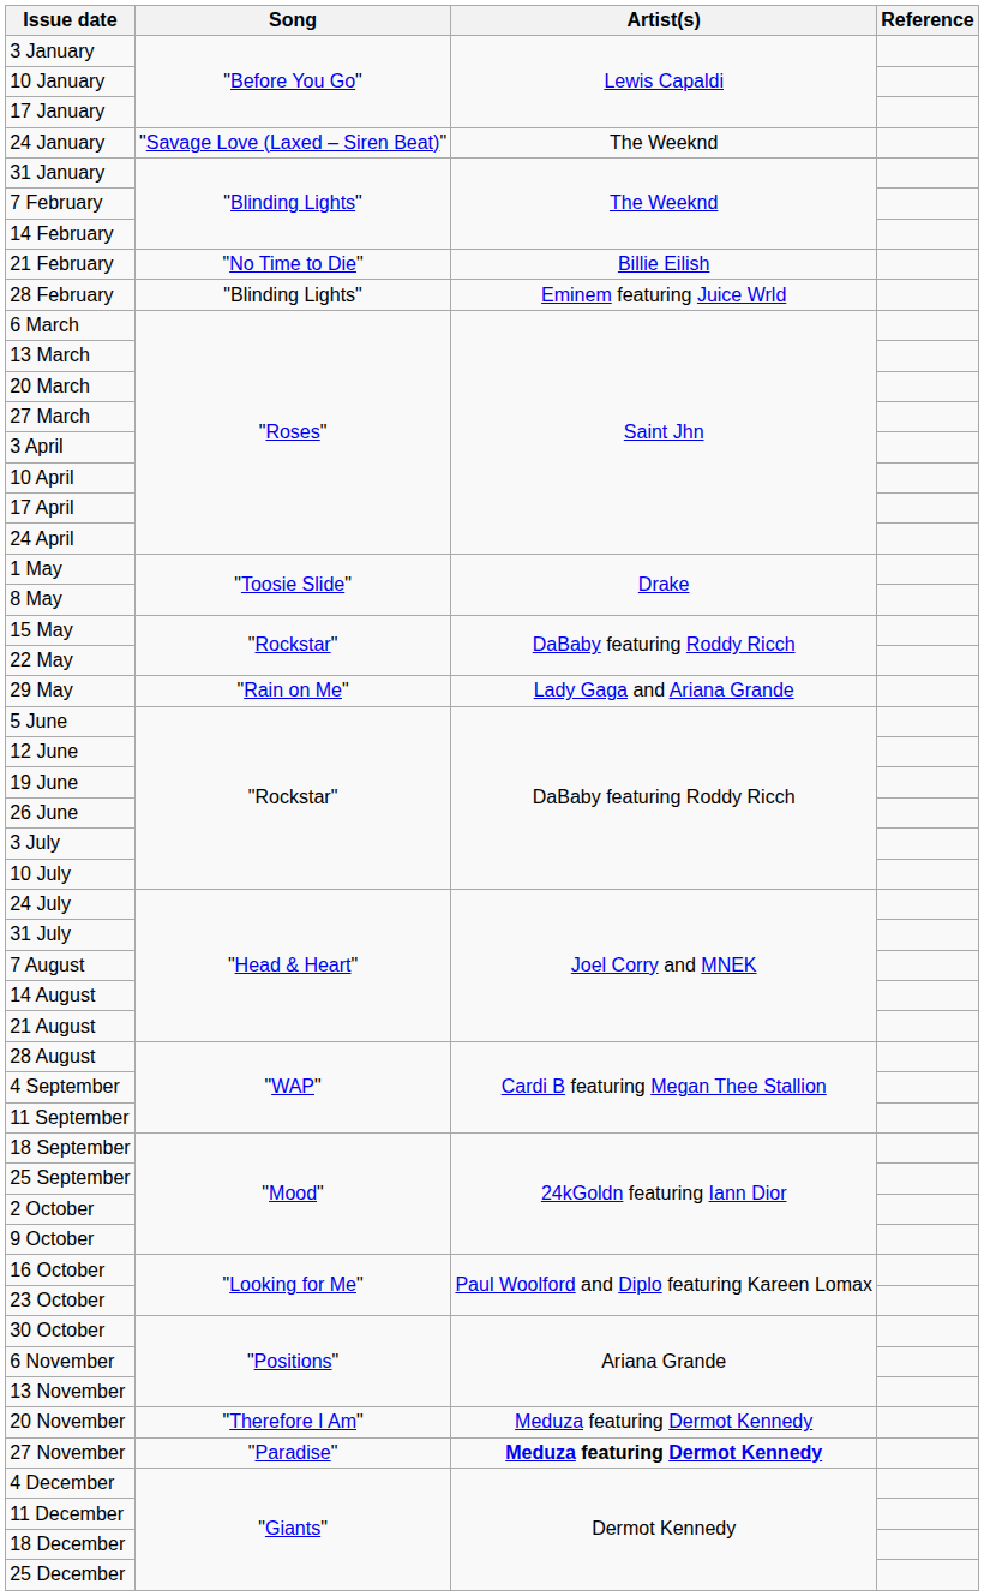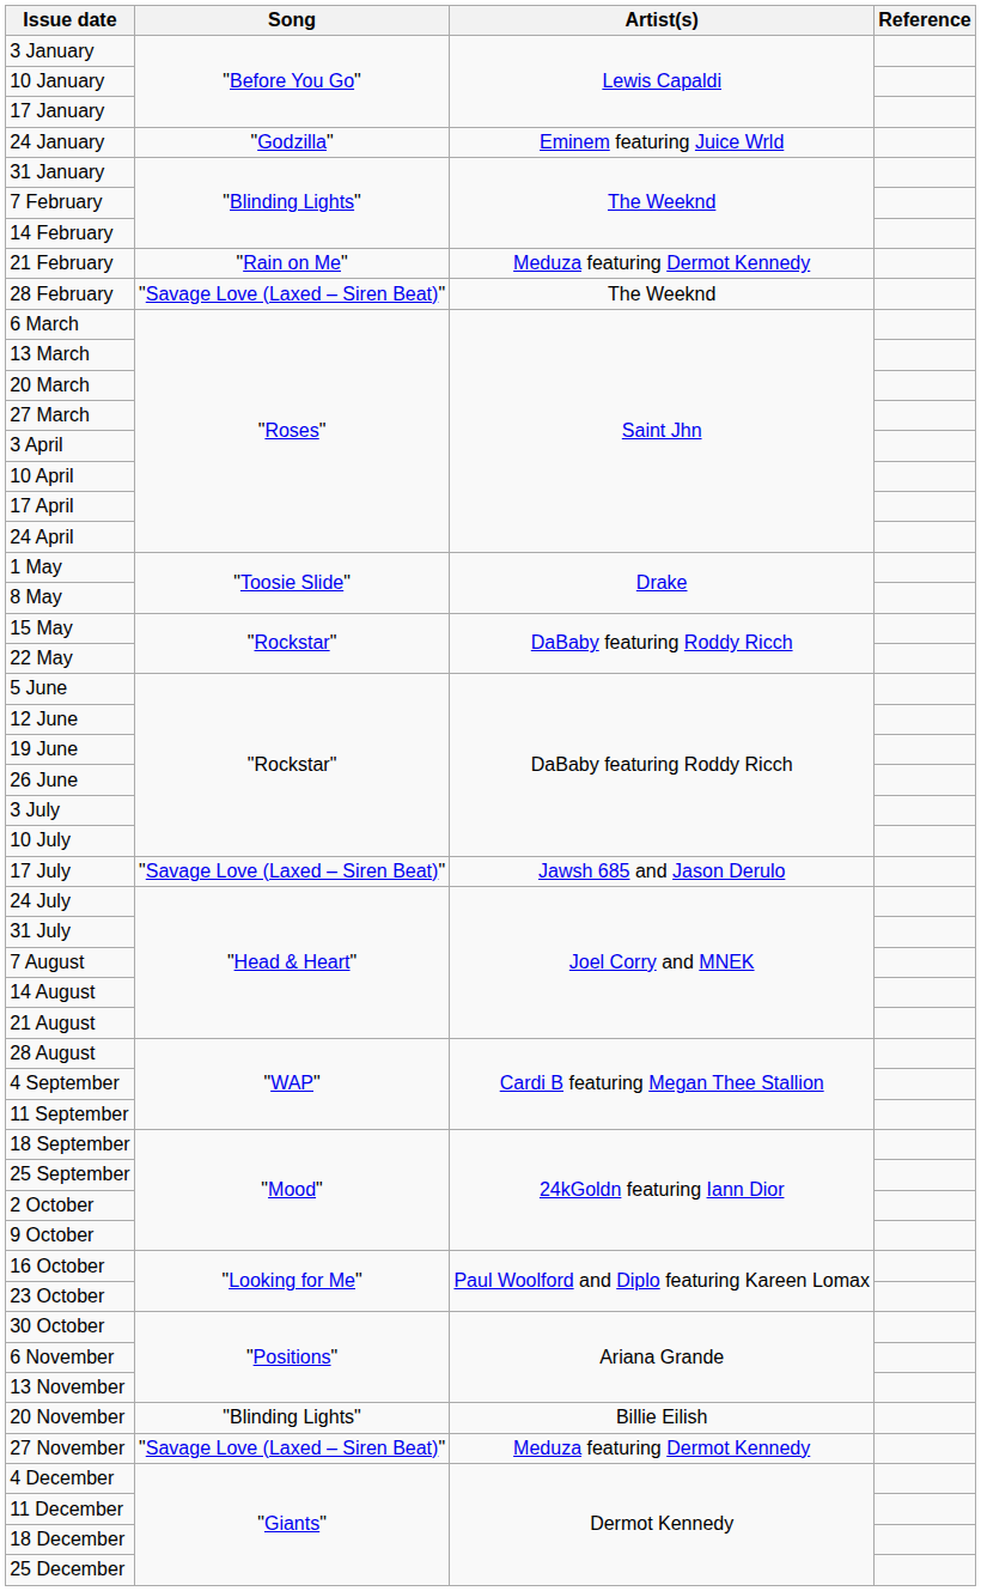 <table class="wikitable">
 <tr>
 <th>Issue date</th>
 <th>Song</th>
 <th>Artist(s)</th>
 <th>Reference</th>
 </tr>
 <tr>
 <td>3 January</td>
 <td align="center" rowspan="3">"<a href='#'>Before You Go</a>"</td>
 <td align="center" rowspan="3"><a href='#'>Lewis Capaldi</a></td>
 <td align="center"></td>
 </tr>
 <tr>
 <td>10 January</td>
 <td align="center"></td>
 </tr>
 <tr>
 <td>17 January</td>
 <td align="center"></td>
 </tr>
 <tr>
 <td>24 January</td>
-<td align="center">"<a href='#'>Savage Love (Laxed – Siren Beat)</a>"</td>
-<td align="center">The Weeknd</td>
+<td align="center">"<a href='#'>Godzilla</a>"</td>
+<td align="center"><a href='#'>Eminem</a> featuring <a href='#'>Juice Wrld</a></td>
 <td align="center"></td>
 </tr>
 <tr>
 <td>31 January</td>
 <td align="center" rowspan="3">"<a href='#'>Blinding Lights</a>"</td>
 <td align="center" rowspan="3"><a href='#'>The Weeknd</a></td>
 <td align="center"></td>
 </tr>
 <tr>
 <td>7 February</td>
 <td align="center"></td>
 </tr>
 <tr>
 <td>14 February</td>
 <td align="center"></td>
 </tr>
 <tr>
 <td>21 February</td>
-<td align="center">"<a href='#'>No Time to Die</a>"</td>
-<td align="center"><a href='#'>Billie Eilish</a></td>
+<td align="center">"<a href='#'>Rain on Me</a>"</td>
+<td align="center"><a href='#'>Meduza</a> featuring <a href='#'>Dermot Kennedy</a></td>
 <td align="center"></td>
 </tr>
 <tr>
 <td>28 February</td>
-<td align="center">"Blinding Lights"</td>
-<td align="center"><a href='#'>Eminem</a> featuring <a href='#'>Juice Wrld</a></td>
+<td align="center">"<a href='#'>Savage Love (Laxed – Siren Beat)</a>"</td>
+<td align="center">The Weeknd</td>
 <td align="center"></td>
 </tr>
 <tr>
 <td>6 March</td>
 <td align="center" rowspan="8">"<a href='#'>Roses</a>"</td>
 <td align="center" rowspan="8"><a href='#'>Saint Jhn</a></td>
 <td align="center"></td>
 </tr>
 <tr>
 <td>13 March</td>
 <td align="center"></td>
 </tr>
 <tr>
 <td>20 March</td>
 <td align="center"></td>
 </tr>
 <tr>
 <td>27 March</td>
 <td align="center"></td>
 </tr>
 <tr>
 <td>3 April</td>
 <td align="center"></td>
 </tr>
 <tr>
 <td>10 April</td>
 <td align="center"></td>
 </tr>
 <tr>
 <td>17 April</td>
 <td align="center"></td>
 </tr>
 <tr>
 <td>24 April</td>
 <td align="center"></td>
 </tr>
 <tr>
 <td>1 May</td>
 <td align="center" rowspan=2>"<a href='#'>Toosie Slide</a>"</td>
 <td align="center" rowspan=2><a href='#'>Drake</a></td>
 <td align="center"></td>
 </tr>
 <tr>
 <td>8 May</td>
 <td align="center"></td>
 </tr>
 <tr>
 <td>15 May</td>
 <td align="center" rowspan=2>"<a href='#'>Rockstar</a>"</td>
 <td align="center" rowspan=2><a href='#'>DaBaby</a> featuring <a href='#'>Roddy Ricch</a></td>
 <td align="center"></td>
 </tr>
 <tr>
 <td>22 May</td>
 <td align="center"></td>
 </tr>
 <tr>
-<td>29 May</td>
-<td align="center">"<a href='#'>Rain on Me</a>"</td>
-<td align="center"><a href='#'>Lady Gaga</a> and <a href='#'>Ariana Grande</a></td>
-<td align="center"></td>
-</tr>
-<tr>
 <td>5 June</td>
 <td align="center" rowspan=6>"Rockstar"</td>
 <td align="center" rowspan=6>DaBaby featuring Roddy Ricch</td>
 <td align="center"></td>
 </tr>
 <tr>
 <td>12 June</td>
 <td align="center"></td>
 </tr>
 <tr>
 <td>19 June</td>
 <td align="center"></td>
 </tr>
 <tr>
 <td>26 June</td>
 <td align="center"></td>
 </tr>
 <tr>
 <td>3 July</td>
 <td align="center"></td>
 </tr>
 <tr>
 <td>10 July</td>
+<td align="center"></td>
+</tr>
+<tr>
+<td>17 July</td>
+<td align="center">"<a href='#'>Savage Love (Laxed – Siren Beat)</a>"</td>
+<td align="center"><a href='#'>Jawsh 685</a> and <a href='#'>Jason Derulo</a></td>
 <td align="center"></td>
 </tr>
 <tr>
 <td>24 July</td>
 <td align="center" rowspan=5>"<a href='#'>Head & Heart</a>"</td>
 <td align="center" rowspan=5><a href='#'>Joel Corry</a> and <a href='#'>MNEK</a></td>
 <td align="center"></td>
 </tr>
 <tr>
 <td>31 July</td>
 <td align="center"></td>
 </tr>
 <tr>
 <td>7 August</td>
 <td align="center"></td>
 </tr>
 <tr>
 <td>14 August</td>
 <td align="center"></td>
 </tr>
 <tr>
 <td>21 August</td>
 <td align="center"></td>
 </tr>
 <tr>
 <td>28 August</td>
 <td align="center" rowspan=3>"<a href='#'>WAP</a>"</td>
 <td align="center" rowspan=3><a href='#'>Cardi B</a> featuring <a href='#'>Megan Thee Stallion</a></td>
 <td align="center"></td>
 </tr>
 <tr>
 <td>4 September</td>
 <td align="center"></td>
 </tr>
 <tr>
 <td>11 September</td>
 <td align="center"></td>
 </tr>
 <tr>
 <td>18 September</td>
 <td align="center" rowspan=4>"<a href='#'>Mood</a>"</td>
 <td align="center" rowspan=4><a href='#'>24kGoldn</a> featuring <a href='#'>Iann Dior</a></td>
 <td align="center"></td>
 </tr>
 <tr>
 <td>25 September</td>
 <td align="center"></td>
 </tr>
 <tr>
 <td>2 October</td>
 <td align="center"></td>
 </tr>
 <tr>
 <td>9 October</td>
 <td align="center"></td>
 </tr>
 <tr>
 <td>16 October</td>
 <td align="center" rowspan=2>"<a href='#'>Looking for Me</a>"</td>
 <td align="center" rowspan=2><a href='#'>Paul Woolford</a> and <a href='#'>Diplo</a> featuring Kareen Lomax</td>
 <td align="center"></td>
 </tr>
 <tr>
 <td>23 October</td>
 <td align="center"></td>
 </tr>
 <tr>
 <td>30 October</td>
 <td align="center" rowspan=3>"<a href='#'>Positions</a>"</td>
 <td align="center" rowspan=3>Ariana Grande</td>
 <td align="center"></td>
 </tr>
 <tr>
 <td>6 November</td>
 <td align="center"></td>
 </tr>
 <tr>
 <td>13 November</td>
 <td align="center"></td>
 </tr>
 <tr>
 <td>20 November</td>
-<td align="center">"<a href='#'>Therefore I Am</a>"</td>
-<td align="center"><a href='#'>Meduza</a> featuring <a href='#'>Dermot Kennedy</a></td>
+<td align="center">"Blinding Lights"</td>
+<td align="center">Billie Eilish</td>
 <td align="center"></td>
 </tr>
 <tr>
 <td>27 November</td>
-<td align="center">"<a href='#'>Paradise</a>"</td>
-<td align="center"><strong><a href='#'>Meduza</a> featuring <a href='#'>Dermot Kennedy</a></strong></td>
+<td align="center">"<a href='#'>Savage Love (Laxed – Siren Beat)</a>"</td>
+<td align="center"><a href='#'>Meduza</a> featuring <a href='#'>Dermot Kennedy</a></td>
 <td align="center"></td>
 </tr>
 <tr>
 <td>4 December</td>
 <td align="center" rowspan=4>"<a href='#'>Giants</a>"</td>
 <td align="center" rowspan=4>Dermot Kennedy</td>
 <td align="center"></td>
 </tr>
 <tr>
 <td>11 December</td>
 <td align="center"></td>
 </tr>
 <tr>
 <td>18 December</td>
 <td align="center"></td>
 </tr>
 <tr>
 <td>25 December</td>
 <td align="center"></td>
 </tr>
 </table>
